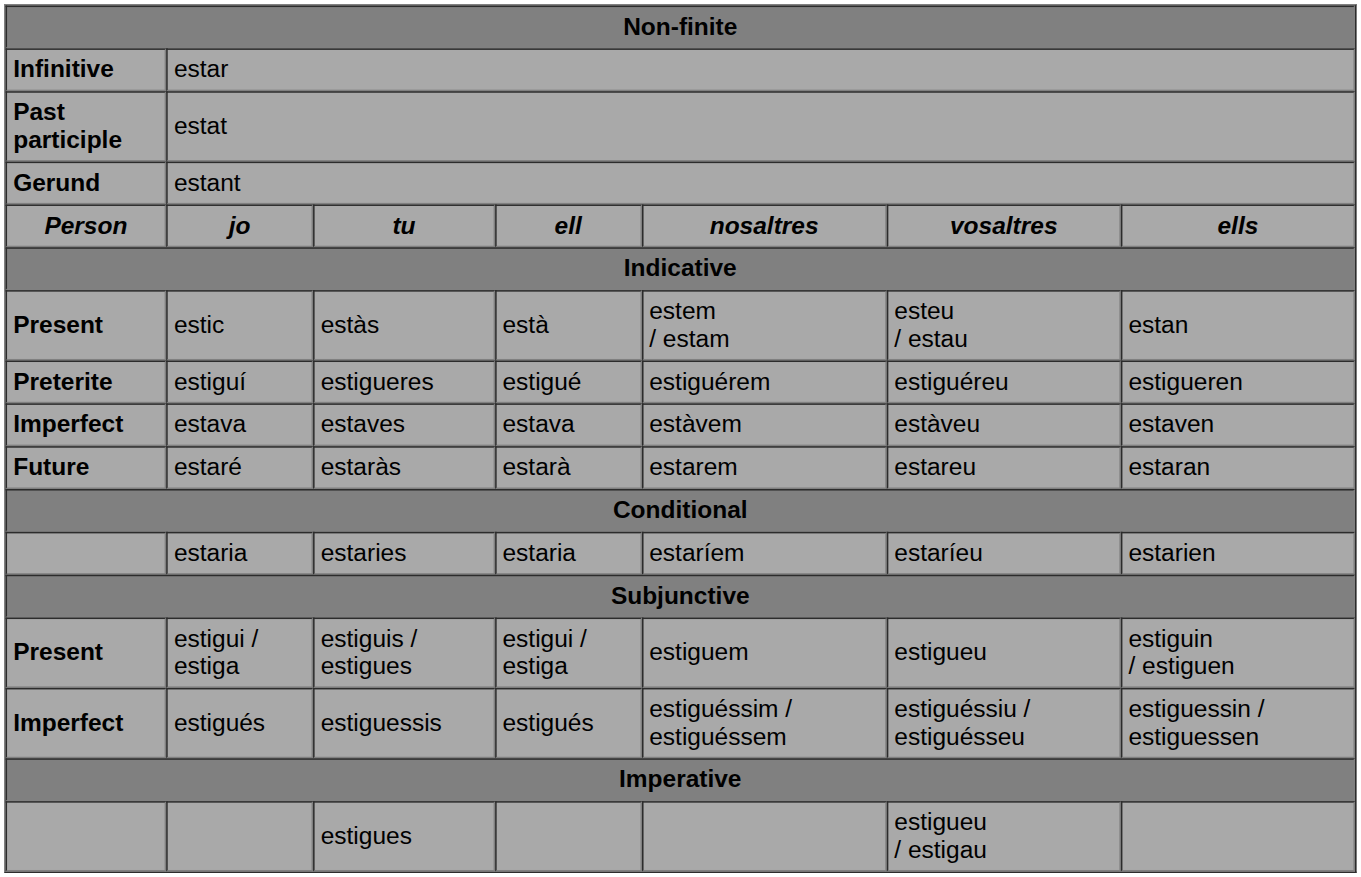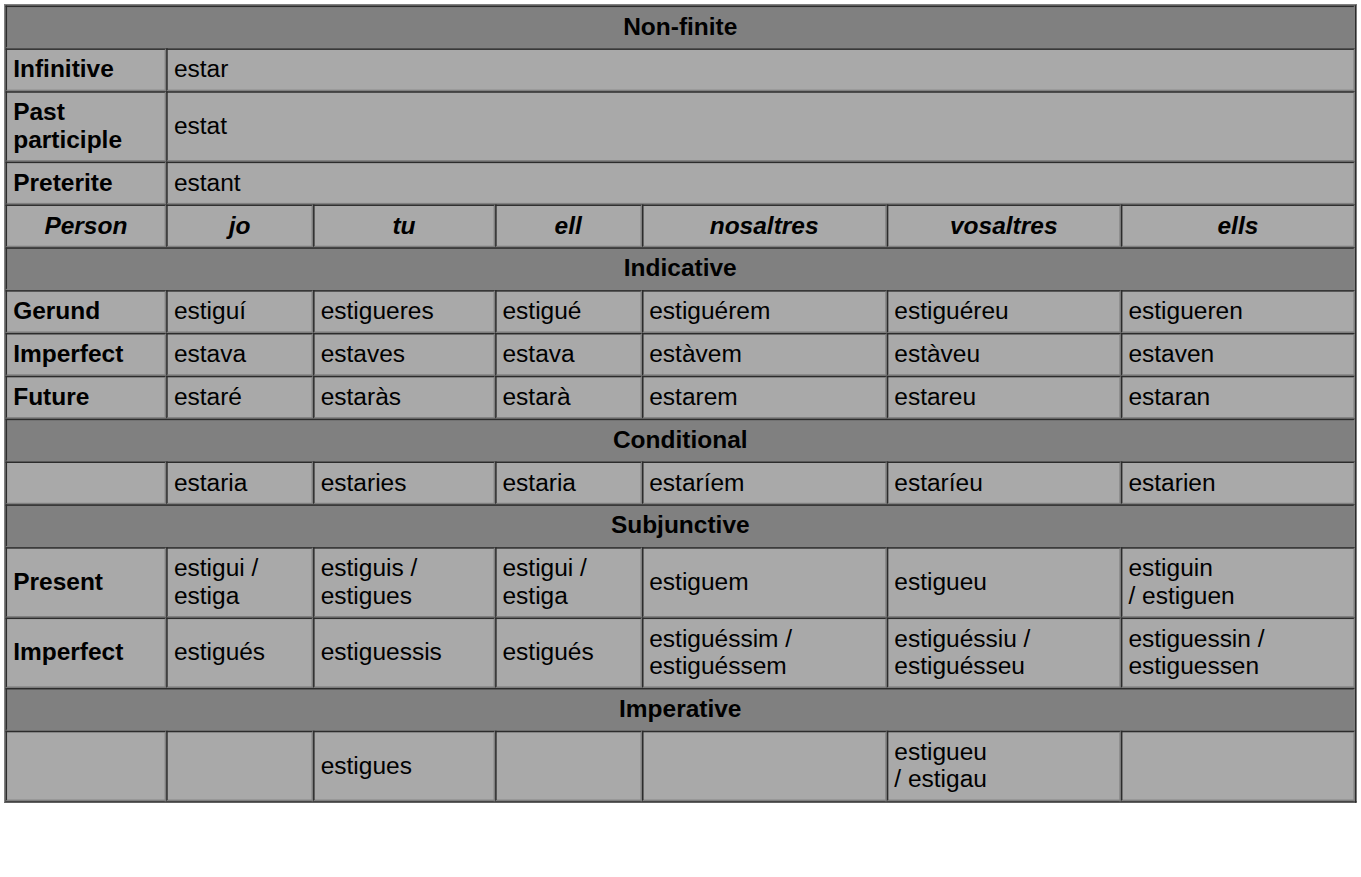 <table border="1" cellpadding="4" cellspacing="0" style="background-color: darkgray;" style="font-size: 90%">
 <tr>
 <th bgcolor="gray" colspan="7">Non-finite</th>
 </tr>
 <tr>
 <td><strong>Infinitive</strong></td>
 <td colspan="6">estar</td>
 </tr>
 <tr>
 <td><strong>Past participle</strong></td>
 <td colspan="6">estat</td>
 </tr>
 <tr>
-<td><strong>Gerund</strong></td>
+<td><strong>Preterite</strong></td>
 <td colspan="6">estant</td>
 </tr>
 <tr>
 <th><em>Person</em></th>
 <th><em>jo</em></th>
 <th><em>tu</em></th>
 <th><em>ell</em></th>
 <th><em>nosaltres</em></th>
 <th><em>vosaltres</em></th>
 <th><em>ells</em></th>
 </tr>
 <tr>
 <th bgcolor="gray" colspan="7">Indicative</th>
 </tr>
 <tr>
-<td><strong>Present</strong></td>
-<td>estic</td>
-<td>estàs</td>
-<td>està</td>
-<td>estem <br> / estam</td>
-<td>esteu <br> / estau</td>
-<td>estan</td>
-</tr>
-<tr>
-<td><strong>Preterite</strong></td>
+<td><strong>Gerund</strong></td>
 <td>estiguí</td>
 <td>estigueres</td>
 <td>estigué</td>
 <td>estiguérem</td>
 <td>estiguéreu</td>
 <td>estigueren</td>
 </tr>
 <tr>
 <td><strong>Imperfect</strong></td>
 <td>estava</td>
 <td>estaves</td>
 <td>estava</td>
 <td>estàvem</td>
 <td>estàveu</td>
 <td>estaven</td>
 </tr>
 <tr>
 <td><strong>Future</strong></td>
 <td>estaré</td>
 <td>estaràs</td>
 <td>estarà</td>
 <td>estarem</td>
 <td>estareu</td>
 <td>estaran</td>
 </tr>
 <tr>
 <th bgcolor="gray" colspan="7">Conditional</th>
 </tr>
 <tr>
 <td> </td>
 <td>estaria</td>
 <td>estaries</td>
 <td>estaria</td>
 <td>estaríem</td>
 <td>estaríeu</td>
 <td>estarien</td>
 </tr>
 <tr>
 <th bgcolor="gray" colspan="7">Subjunctive</th>
 </tr>
 <tr>
 <td><strong>Present</strong></td>
 <td>estigui / estiga</td>
 <td>estiguis / estigues</td>
 <td>estigui / estiga</td>
 <td>estiguem</td>
 <td>estigueu</td>
 <td>estiguin <br> / estiguen</td>
 </tr>
 <tr>
 <td><strong>Imperfect</strong></td>
 <td>estigués</td>
 <td>estiguessis</td>
 <td>estigués</td>
 <td>estiguéssim / estiguéssem</td>
 <td>estiguéssiu / estiguésseu</td>
 <td>estiguessin / estiguessen</td>
 </tr>
 <tr>
 <th bgcolor="gray" colspan="7">Imperative</th>
 </tr>
 <tr>
 <td> </td>
 <td> </td>
 <td>estigues</td>
 <td> </td>
 <td> </td>
 <td>estigueu <br> / estigau</td>
 <td> </td>
 </tr>
 </table>
